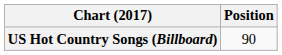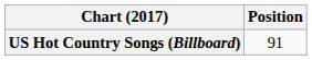 <table class="wikitable plainrowheaders" style="text-align:center">
 <tr>
 <th scope="col">Chart (2017)</th>
 <th scope="col">Position</th>
 </tr>
 <tr>
 <th scope="row">US Hot Country Songs (<em>Billboard</em>)</th>
-<td>90</td>
+<td>91</td>
 </tr>
 </table>
